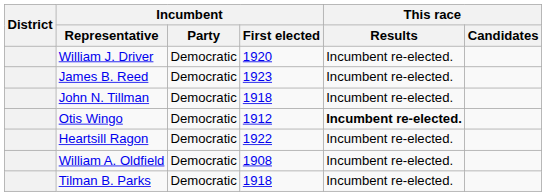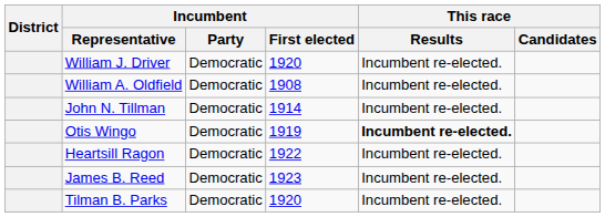 <table class=wikitable>
 <tr>
 <th rowspan=2>District</th>
 <th colspan=3>Incumbent</th>
 <th colspan=2>This race</th>
 </tr>
 <tr>
 <th>Representative</th>
 <th>Party</th>
 <th>First elected</th>
 <th>Results</th>
 <th>Candidates</th>
 </tr>
 <tr>
 <th></th>
 <td><a href='#'>William J. Driver</a></td>
 <td>Democratic</td>
 <td><a href='#'>1920</a></td>
 <td>Incumbent re-elected.</td>
 <td nowrap></td>
 </tr>
 <tr>
 <th></th>
-<td><a href='#'>James B. Reed</a></td>
+<td><a href='#'>William A. Oldfield</a></td>
 <td>Democratic</td>
-<td><a href='#'>1923 </a></td>
+<td><a href='#'>1908</a></td>
 <td>Incumbent re-elected.</td>
 <td nowrap></td>
 </tr>
 <tr>
 <th></th>
 <td><a href='#'>John N. Tillman</a></td>
 <td>Democratic</td>
-<td><a href='#'>1918</a></td>
+<td><a href='#'>1914</a></td>
 <td>Incumbent re-elected.</td>
 <td nowrap></td>
 </tr>
 <tr>
 <th></th>
 <td><a href='#'>Otis Wingo</a></td>
 <td>Democratic</td>
-<td><a href='#'>1912</a></td>
+<td><a href='#'>1919</a></td>
 <td><strong>Incumbent re-elected.</strong></td>
 <td nowrap></td>
 </tr>
 <tr>
 <th></th>
 <td><a href='#'>Heartsill Ragon</a></td>
 <td>Democratic</td>
 <td><a href='#'>1922</a></td>
 <td>Incumbent re-elected.</td>
 <td nowrap></td>
 </tr>
 <tr>
 <th></th>
-<td><a href='#'>William A. Oldfield</a></td>
+<td><a href='#'>James B. Reed</a></td>
 <td>Democratic</td>
-<td><a href='#'>1908</a></td>
+<td><a href='#'>1923 </a></td>
 <td>Incumbent re-elected.</td>
 <td nowrap></td>
 </tr>
 <tr>
 <th></th>
 <td><a href='#'>Tilman B. Parks</a></td>
 <td>Democratic</td>
-<td><a href='#'>1918</a></td>
+<td><a href='#'>1920</a></td>
 <td>Incumbent re-elected.</td>
 <td nowrap></td>
 </tr>
 </table>
